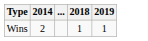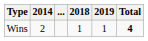 <table class="wikitable">
 <tr style="background:#ffc;">
 <th scope="col">Type</th>
 <th scope="col">2014</th>
 <th scope="col">...</th>
 <th scope="col">2018</th>
 <th scope="col">2019</th>
+<th scope="col">Total</th>
 </tr>
 <tr align=center>
 <td>Wins</td>
 <td>2</td>
 <td></td>
 <td>1</td>
 <td>1</td>
+<td><strong>4</strong></td>
 </tr>
 </table>
